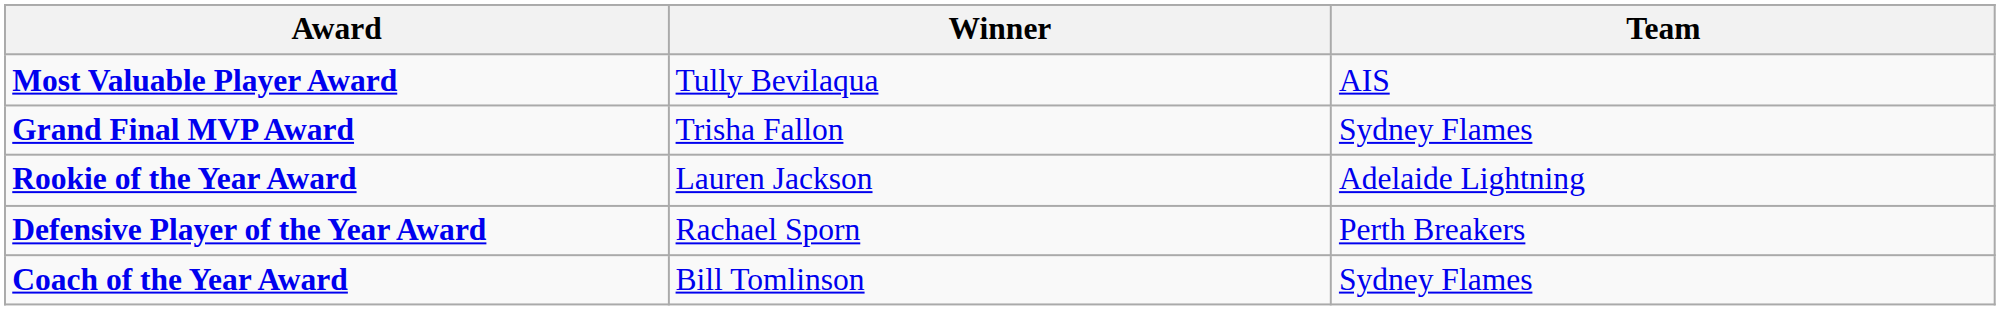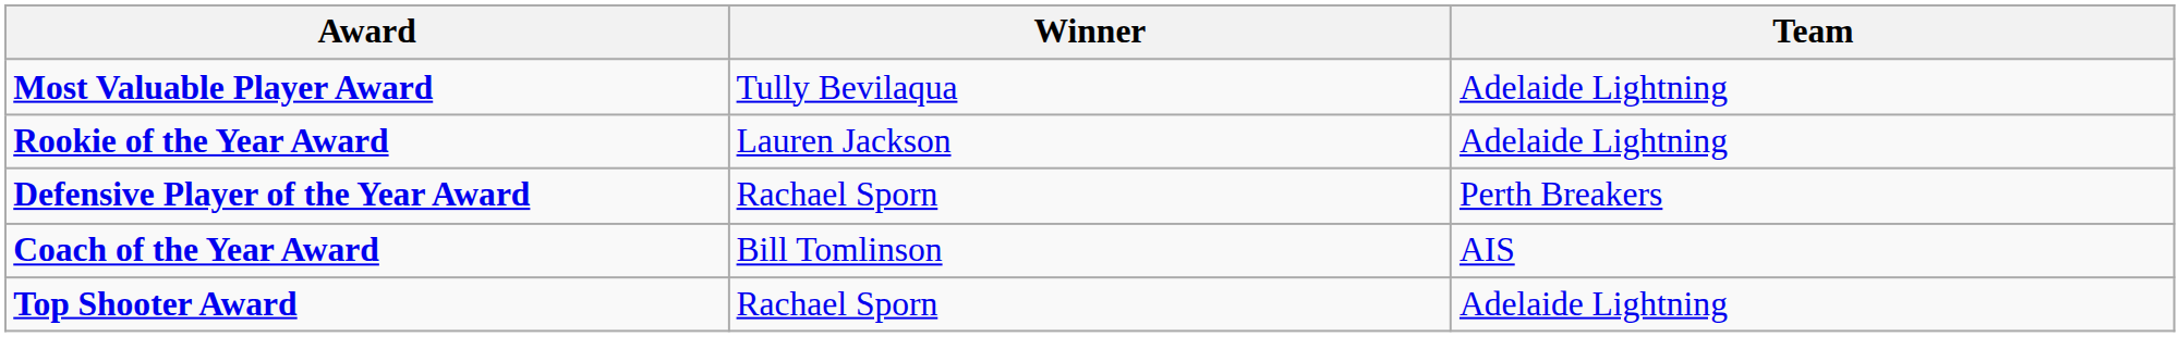 <table class="wikitable" style="width: 80%">
 <tr>
 <th width=125>Award</th>
 <th width=125>Winner</th>
 <th width=125>Team</th>
 </tr>
 <tr>
 <td><strong><a href='#'>Most Valuable Player Award</a></strong></td>
 <td><a href='#'>Tully Bevilaqua</a></td>
-<td><a href='#'>AIS</a></td>
-</tr>
-<tr>
-<td><strong><a href='#'>Grand Final MVP Award</a></strong></td>
-<td><a href='#'>Trisha Fallon</a></td>
-<td><a href='#'>Sydney Flames</a></td>
+<td><a href='#'>Adelaide Lightning</a></td>
 </tr>
 <tr>
 <td><strong><a href='#'>Rookie of the Year Award</a></strong></td>
 <td><a href='#'>Lauren Jackson</a></td>
 <td><a href='#'>Adelaide Lightning</a></td>
 </tr>
 <tr>
 <td><strong><a href='#'>Defensive Player of the Year Award</a></strong></td>
 <td><a href='#'>Rachael Sporn</a></td>
 <td><a href='#'>Perth Breakers</a></td>
 </tr>
 <tr>
 <td><strong><a href='#'>Coach of the Year Award</a></strong></td>
 <td><a href='#'>Bill Tomlinson</a></td>
-<td><a href='#'>Sydney Flames</a></td>
+<td><a href='#'>AIS</a></td>
+</tr>
+<tr>
+<td><strong><a href='#'>Top Shooter Award</a></strong></td>
+<td><a href='#'>Rachael Sporn</a></td>
+<td><a href='#'>Adelaide Lightning</a></td>
 </tr>
 </table>
